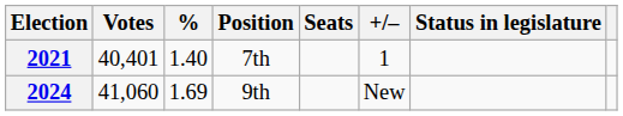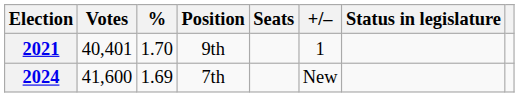 <table class="wikitable" style="text-align:center">
 <tr>
 <th>Election</th>
 <th>Votes</th>
 <th>%</th>
 <th>Position</th>
 <th>Seats</th>
 <th>+/–</th>
 <th>Status in legislature</th>
 <th></th>
 </tr>
 <tr>
 <th><a href='#'>2021</a></th>
 <td>40,401</td>
-<td>1.40</td>
-<td> 7th</td>
+<td>1.70</td>
+<td> 9th</td>
 <td></td>
 <td> 1</td>
 <td></td>
 <td></td>
 </tr>
 <tr>
 <th><a href='#'>2024</a></th>
-<td>41,060</td>
+<td>41,600</td>
 <td>1.69</td>
-<td> 9th</td>
+<td> 7th</td>
 <td></td>
 <td>New</td>
 <td></td>
 <td></td>
 </tr>
 </table>
